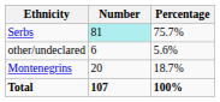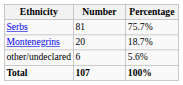 <table class="wikitable">
 <tr>
 <th width="100px">Ethnicity</th>
 <th width="80px">Number</th>
 <th width="80px">Percentage</th>
 </tr>
 <tr>
 <td><a href='#'>Serbs</a></td>
-<td style="background: paleturquoise;">81</td>
+<td>81</td>
 <td>75.7%</td>
+</tr>
+<tr>
+<td><a href='#'>Montenegrins</a></td>
+<td>20</td>
+<td>18.7%</td>
 </tr>
 <tr>
 <td>other/undeclared</td>
 <td>6</td>
 <td>5.6%</td>
 </tr>
 <tr>
-<td><a href='#'>Montenegrins</a></td>
-<td>20</td>
-<td>18.7%</td>
-</tr>
-<tr>
 <td><strong>Total</strong></td>
 <td><strong>107</strong></td>
 <td><strong>100%</strong></td>
 </tr>
 </table>
